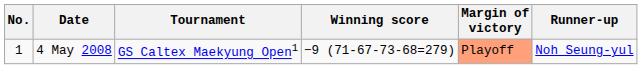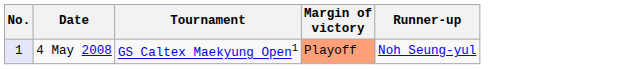 <table class="wikitable" style="font-size:95%;">
 <tr>
 <th>No.</th>
 <th>Date</th>
 <th>Tournament</th>
-<th>Winning score</th>
 <th>Margin of<br>victory</th>
 <th>Runner-up</th>
 </tr>
 <tr>
-<td align=center>1</td>
+<td align=center style="background: lavender;">1</td>
 <td align=right>4 May <a href='#'>2008</a></td>
 <td><a href='#'>GS Caltex Maekyung Open</a><sup>1</sup></td>
-<td>−9 (71-67-73-68=279)</td>
 <td style="background: lightsalmon;">Playoff</td>
 <td> <a href='#'>Noh Seung-yul</a></td>
 </tr>
 </table>
